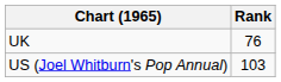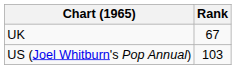 <table class="wikitable">
 <tr>
 <th>Chart (1965)</th>
 <th style="text-align:center;">Rank</th>
 </tr>
 <tr>
 <td>UK</td>
-<td style="text-align:center;">76</td>
+<td style="text-align:center;">67</td>
 </tr>
 <tr>
 <td>US (<a href='#'>Joel Whitburn</a>'s <em>Pop Annual</em>)</td>
 <td style="text-align:center;">103</td>
 </tr>
 </table>
